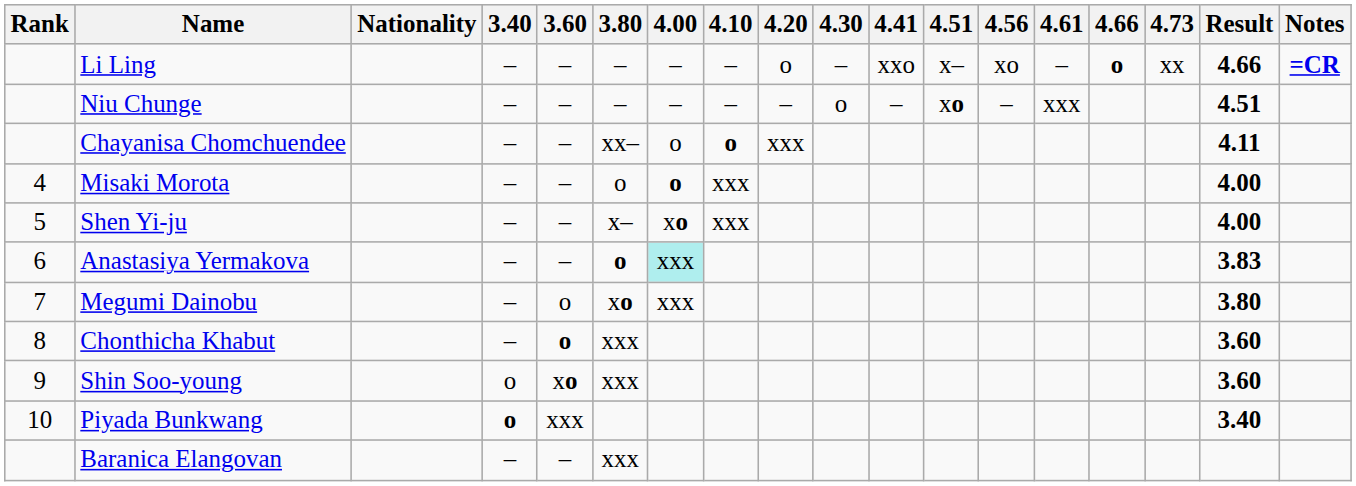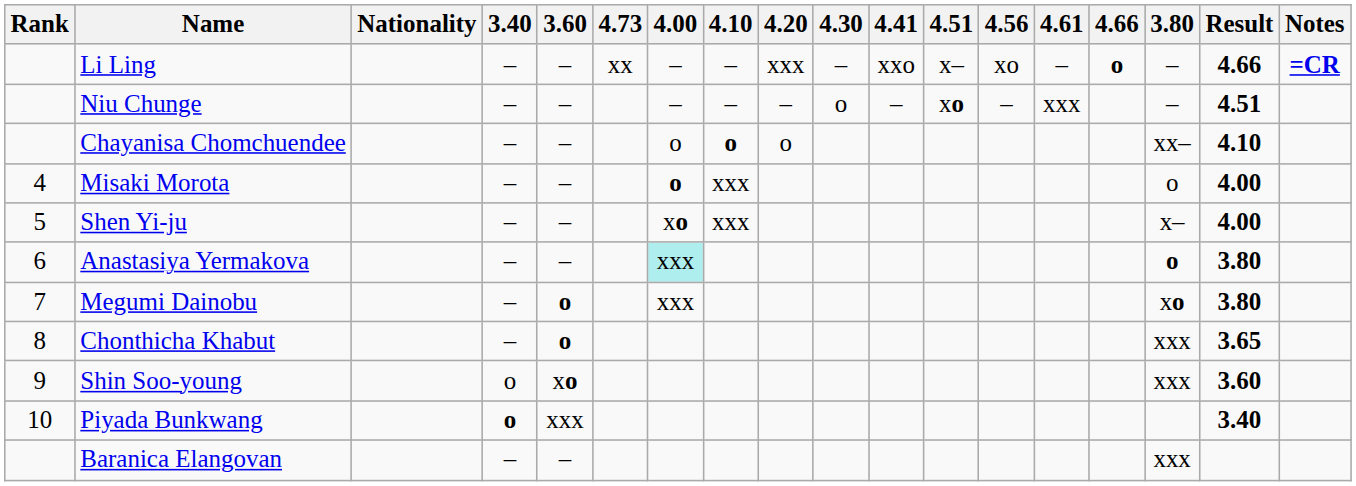 <table class="wikitable sortable" style="text-align:center">
 <tr>
 <th>Rank</th>
 <th>Name</th>
 <th>Nationality</th>
 <th>3.40</th>
 <th>3.60</th>
-<th>3.80</th>
+<th>4.73</th>
 <th>4.00</th>
 <th>4.10</th>
 <th>4.20</th>
 <th>4.30</th>
 <th>4.41</th>
 <th>4.51</th>
 <th>4.56</th>
 <th>4.61</th>
 <th>4.66</th>
-<th>4.73</th>
+<th>3.80</th>
 <th>Result</th>
 <th>Notes</th>
 </tr>
 <tr>
 <td></td>
 <td align=left><a href='#'>Li Ling</a></td>
 <td align=left></td>
 <td>–</td>
 <td>–</td>
+<td>xx</td>
 <td>–</td>
 <td>–</td>
-<td>–</td>
-<td>o</td>
+<td>xxx</td>
 <td>–</td>
 <td>xxo</td>
 <td>x–</td>
 <td>xo</td>
 <td>–</td>
 <td><strong>o</strong></td>
-<td>xx</td>
+<td>–</td>
 <td><strong>4.66</strong></td>
 <td><strong><a href='#'>=CR</a></strong></td>
 </tr>
 <tr>
 <td></td>
 <td align=left><a href='#'>Niu Chunge</a></td>
 <td align=left></td>
 <td>–</td>
 <td>–</td>
-<td>–</td>
+<td></td>
 <td>–</td>
 <td>–</td>
 <td>–</td>
 <td>o</td>
 <td>–</td>
 <td>x<strong>o</strong></td>
 <td>–</td>
 <td>xxx</td>
 <td></td>
-<td></td>
+<td>–</td>
 <td><strong>4.51</strong></td>
 <td></td>
 </tr>
 <tr>
 <td></td>
 <td align=left><a href='#'>Chayanisa Chomchuendee</a></td>
 <td align=left></td>
 <td>–</td>
 <td>–</td>
+<td></td>
+<td>o</td>
+<td><strong>o</strong></td>
+<td>o</td>
+<td></td>
+<td></td>
+<td></td>
+<td></td>
+<td></td>
+<td></td>
 <td>xx–</td>
-<td>o</td>
+<td><strong>4.10</strong></td>
+<td></td>
+</tr>
+<tr>
+<td>4</td>
+<td align=left><a href='#'>Misaki Morota</a></td>
+<td align=left></td>
+<td>–</td>
+<td>–</td>
+<td></td>
 <td><strong>o</strong></td>
 <td>xxx</td>
 <td></td>
 <td></td>
 <td></td>
 <td></td>
 <td></td>
 <td></td>
 <td></td>
-<td><strong>4.11</strong></td>
+<td>o</td>
+<td><strong>4.00</strong></td>
 <td></td>
 </tr>
 <tr>
-<td>4</td>
-<td align=left><a href='#'>Misaki Morota</a></td>
+<td>5</td>
+<td align=left><a href='#'>Shen Yi-ju</a></td>
 <td align=left></td>
 <td>–</td>
 <td>–</td>
-<td>o</td>
+<td></td>
+<td>x<strong>o</strong></td>
+<td>xxx</td>
+<td></td>
+<td></td>
+<td></td>
+<td></td>
+<td></td>
+<td></td>
+<td></td>
+<td>x–</td>
+<td><strong>4.00</strong></td>
+<td></td>
+</tr>
+<tr>
+<td>6</td>
+<td align=left><a href='#'>Anastasiya Yermakova</a></td>
+<td align=left></td>
+<td>–</td>
+<td>–</td>
+<td></td>
+<td style="background: paleturquoise;">xxx</td>
+<td></td>
+<td></td>
+<td></td>
+<td></td>
+<td></td>
+<td></td>
+<td></td>
+<td></td>
 <td><strong>o</strong></td>
+<td><strong>3.80</strong></td>
+<td></td>
+</tr>
+<tr>
+<td>7</td>
+<td align=left><a href='#'>Megumi Dainobu</a></td>
+<td align=left></td>
+<td>–</td>
+<td><strong>o</strong></td>
+<td></td>
 <td>xxx</td>
 <td></td>
 <td></td>
 <td></td>
 <td></td>
 <td></td>
 <td></td>
 <td></td>
 <td></td>
-<td><strong>4.00</strong></td>
-<td></td>
-</tr>
-<tr>
-<td>5</td>
-<td align=left><a href='#'>Shen Yi-ju</a></td>
-<td align=left></td>
-<td>–</td>
-<td>–</td>
-<td>x–</td>
 <td>x<strong>o</strong></td>
-<td>xxx</td>
-<td></td>
-<td></td>
-<td></td>
-<td></td>
-<td></td>
-<td></td>
-<td></td>
-<td></td>
-<td><strong>4.00</strong></td>
-<td></td>
-</tr>
-<tr>
-<td>6</td>
-<td align=left><a href='#'>Anastasiya Yermakova</a></td>
-<td align=left></td>
-<td>–</td>
-<td>–</td>
-<td><strong>o</strong></td>
-<td style="background: paleturquoise;">xxx</td>
-<td></td>
-<td></td>
-<td></td>
-<td></td>
-<td></td>
-<td></td>
-<td></td>
-<td></td>
-<td></td>
-<td><strong>3.83</strong></td>
-<td></td>
-</tr>
-<tr>
-<td>7</td>
-<td align=left><a href='#'>Megumi Dainobu</a></td>
-<td align=left></td>
-<td>–</td>
-<td>o</td>
-<td>x<strong>o</strong></td>
-<td>xxx</td>
-<td></td>
-<td></td>
-<td></td>
-<td></td>
-<td></td>
-<td></td>
-<td></td>
-<td></td>
-<td></td>
 <td><strong>3.80</strong></td>
 <td></td>
 </tr>
 <tr>
 <td>8</td>
 <td align=left><a href='#'>Chonthicha Khabut</a></td>
 <td align=left></td>
 <td>–</td>
 <td><strong>o</strong></td>
-<td>xxx</td>
 <td></td>
 <td></td>
 <td></td>
 <td></td>
 <td></td>
 <td></td>
 <td></td>
 <td></td>
 <td></td>
 <td></td>
-<td><strong>3.60</strong></td>
+<td>xxx</td>
+<td><strong>3.65</strong></td>
 <td></td>
 </tr>
 <tr>
 <td>9</td>
 <td align=left><a href='#'>Shin Soo-young</a></td>
 <td align=left></td>
 <td>o</td>
 <td>x<strong>o</strong></td>
-<td>xxx</td>
 <td></td>
 <td></td>
 <td></td>
 <td></td>
 <td></td>
 <td></td>
 <td></td>
 <td></td>
 <td></td>
 <td></td>
+<td>xxx</td>
 <td><strong>3.60</strong></td>
 <td></td>
 </tr>
 <tr>
 <td>10</td>
 <td align=left><a href='#'>Piyada Bunkwang</a></td>
 <td align=left></td>
 <td><strong>o</strong></td>
 <td>xxx</td>
 <td></td>
 <td></td>
 <td></td>
 <td></td>
 <td></td>
 <td></td>
 <td></td>
 <td></td>
 <td></td>
 <td></td>
 <td></td>
 <td><strong>3.40</strong></td>
 <td></td>
 </tr>
 <tr>
 <td></td>
 <td align=left><a href='#'>Baranica Elangovan</a></td>
 <td align=left></td>
 <td>–</td>
 <td>–</td>
-<td>xxx</td>
 <td></td>
 <td></td>
 <td></td>
 <td></td>
 <td></td>
 <td></td>
 <td></td>
 <td></td>
 <td></td>
 <td></td>
+<td>xxx</td>
 <td><strong></strong></td>
 <td></td>
 </tr>
 </table>
